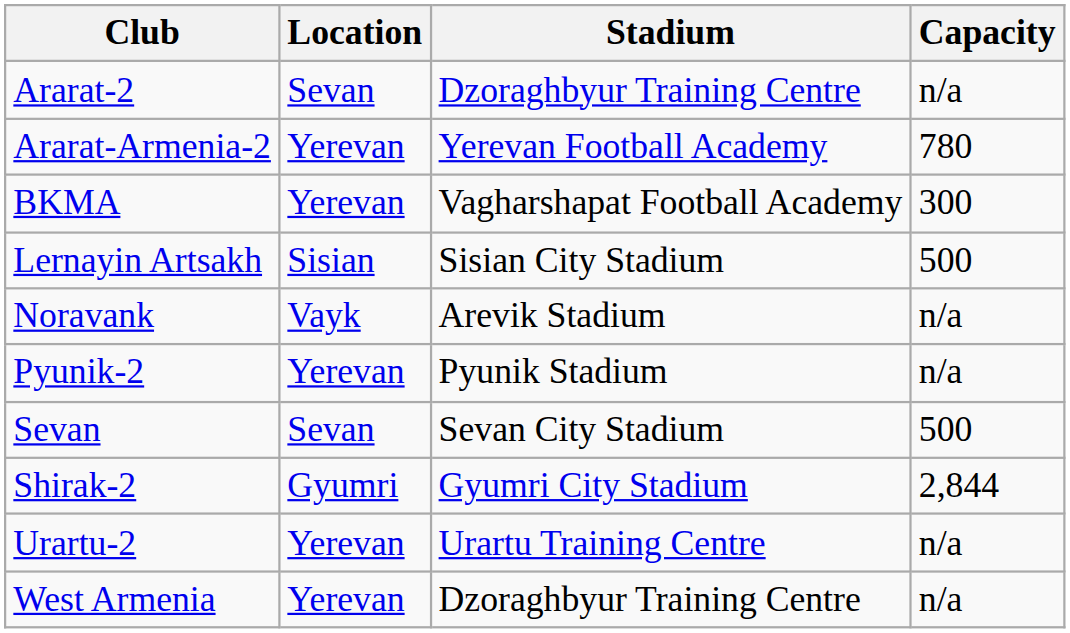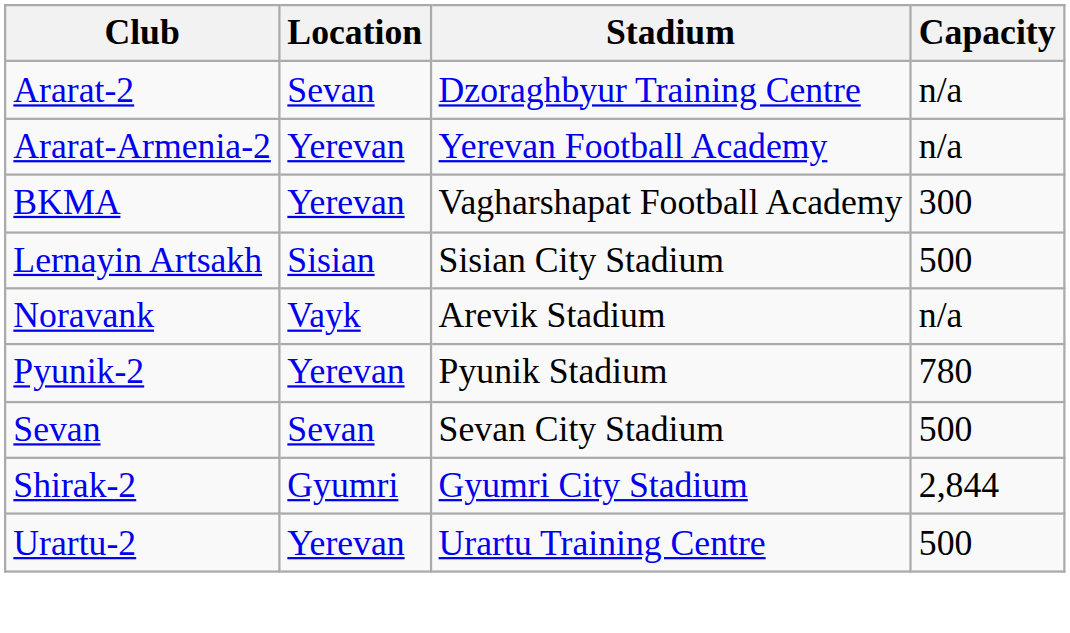 <table class="wikitable sortable">
 <tr>
 <th>Club</th>
 <th>Location</th>
 <th>Stadium</th>
 <th>Capacity</th>
 </tr>
 <tr>
 <td><a href='#'>Ararat-2</a></td>
 <td><a href='#'>Sevan</a></td>
 <td><a href='#'>Dzoraghbyur Training Centre</a></td>
 <td>n/a</td>
 </tr>
 <tr>
 <td><a href='#'>Ararat-Armenia-2</a></td>
 <td><a href='#'>Yerevan</a></td>
 <td><a href='#'>Yerevan Football Academy</a></td>
-<td>780</td>
+<td>n/a</td>
 </tr>
 <tr>
 <td><a href='#'>BKMA</a></td>
 <td><a href='#'>Yerevan</a></td>
 <td>Vagharshapat Football Academy</td>
 <td>300</td>
 </tr>
 <tr>
 <td><a href='#'>Lernayin Artsakh</a></td>
 <td><a href='#'>Sisian</a></td>
 <td>Sisian City Stadium</td>
 <td>500</td>
 </tr>
 <tr>
 <td><a href='#'>Noravank</a></td>
 <td><a href='#'>Vayk</a></td>
 <td>Arevik Stadium</td>
 <td>n/a</td>
 </tr>
 <tr>
 <td><a href='#'>Pyunik-2</a></td>
 <td><a href='#'>Yerevan</a></td>
 <td>Pyunik Stadium</td>
-<td>n/a</td>
+<td>780</td>
 </tr>
 <tr>
 <td><a href='#'>Sevan</a></td>
 <td><a href='#'>Sevan</a></td>
 <td>Sevan City Stadium</td>
 <td>500</td>
 </tr>
 <tr>
 <td><a href='#'>Shirak-2</a></td>
 <td><a href='#'>Gyumri</a></td>
 <td><a href='#'>Gyumri City Stadium</a></td>
 <td>2,844</td>
 </tr>
 <tr>
 <td><a href='#'>Urartu-2</a></td>
 <td><a href='#'>Yerevan</a></td>
 <td><a href='#'>Urartu Training Centre</a></td>
-<td>n/a</td>
-</tr>
-<tr>
-<td><a href='#'>West Armenia</a></td>
-<td><a href='#'>Yerevan</a></td>
-<td>Dzoraghbyur Training Centre</td>
-<td>n/a</td>
+<td>500</td>
 </tr>
 </table>
